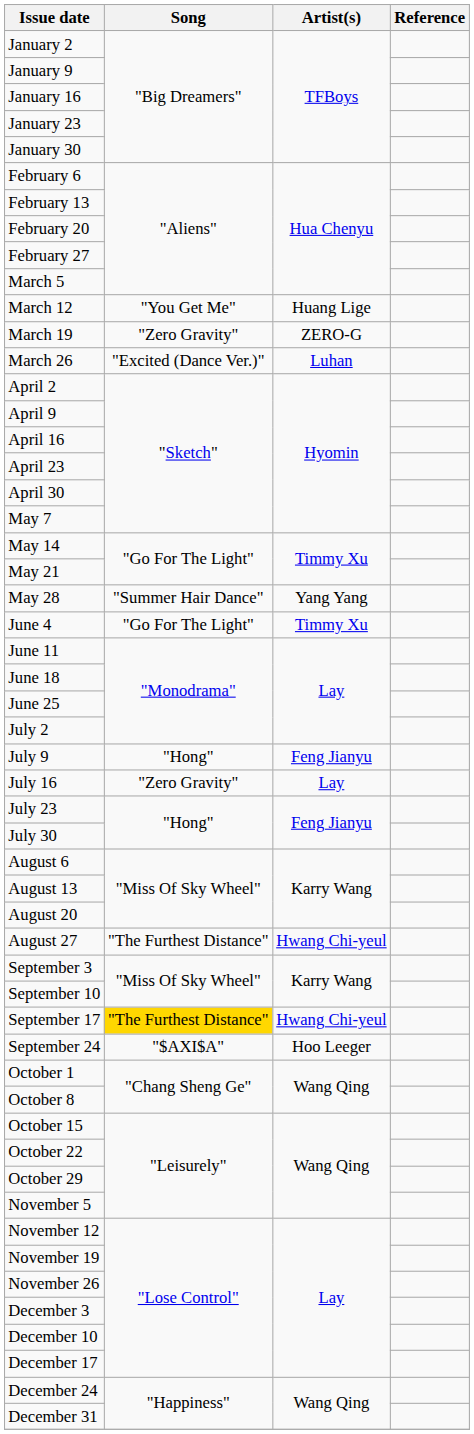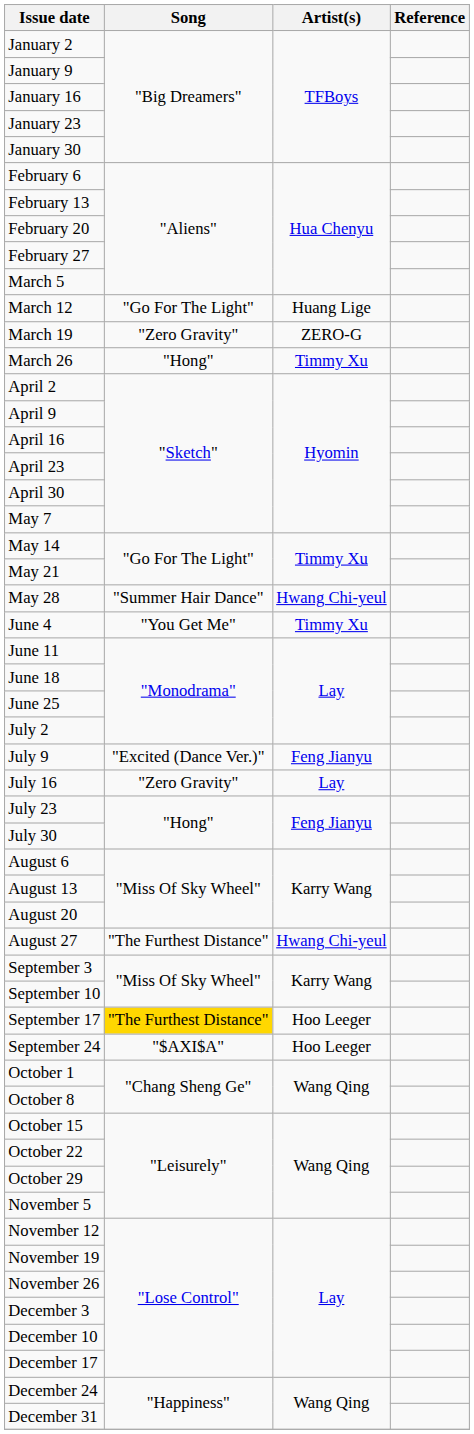 <table class="wikitable">
 <tr>
 <th align="center">Issue date</th>
 <th align="center">Song</th>
 <th align="center">Artist(s)</th>
 <th align="center">Reference</th>
 </tr>
 <tr>
 <td align="left">January 2</td>
 <td align="center" rowspan="5">"Big Dreamers"</td>
 <td align="center" rowspan="5"><a href='#'>TFBoys</a></td>
 <td align="center"></td>
 </tr>
 <tr>
 <td align="left">January 9</td>
 <td align="center"></td>
 </tr>
 <tr>
 <td align="left">January 16</td>
 <td align="center"></td>
 </tr>
 <tr>
 <td align="left">January 23</td>
 <td align="center"></td>
 </tr>
 <tr>
 <td align="left">January 30</td>
 <td align="center"></td>
 </tr>
 <tr>
 <td align="left">February 6</td>
 <td align="center" rowspan="5">"Aliens"</td>
 <td align="center" rowspan="5"><a href='#'>Hua Chenyu</a></td>
 <td align="center"></td>
 </tr>
 <tr>
 <td align="left">February 13</td>
 <td align="center"></td>
 </tr>
 <tr>
 <td align="left">February 20</td>
 <td align="center"></td>
 </tr>
 <tr>
 <td align="left">February 27</td>
 <td align="center"></td>
 </tr>
 <tr>
 <td align="left">March 5</td>
 <td align="center"></td>
 </tr>
 <tr>
 <td align="left">March 12</td>
-<td align="center">"You Get Me"</td>
+<td align="center">"Go For The Light"</td>
 <td align="center">Huang Lige</td>
 <td align="center"></td>
 </tr>
 <tr>
 <td align="left">March 19</td>
 <td align="center">"Zero Gravity"</td>
 <td align="center">ZERO-G</td>
 <td align="center"></td>
 </tr>
 <tr>
 <td align="left">March 26</td>
-<td align="center">"Excited (Dance Ver.)"</td>
-<td align="center"><a href='#'>Luhan</a></td>
+<td align="center">"Hong"</td>
+<td align="center"><a href='#'>Timmy Xu</a></td>
 <td align="center"></td>
 </tr>
 <tr>
 <td align="left">April 2</td>
 <td align="center" rowspan="6">"<a href='#'>Sketch</a>"</td>
 <td align="center" rowspan="6"><a href='#'>Hyomin</a></td>
 <td align="center"></td>
 </tr>
 <tr>
 <td align="left">April 9</td>
 <td align="center"></td>
 </tr>
 <tr>
 <td align="left">April 16</td>
 <td align="center"></td>
 </tr>
 <tr>
 <td align="left">April 23</td>
 <td align="center"></td>
 </tr>
 <tr>
 <td align="left">April 30</td>
 <td align="center"></td>
 </tr>
 <tr>
 <td align="left">May 7</td>
 <td align="center"></td>
 </tr>
 <tr>
 <td align="left">May 14</td>
 <td align="center" rowspan="2">"Go For The Light"</td>
 <td align="center" rowspan="2"><a href='#'>Timmy Xu</a></td>
 <td align="center"></td>
 </tr>
 <tr>
 <td align="left">May 21</td>
 <td align="center"></td>
 </tr>
 <tr>
 <td align="left">May 28</td>
 <td align="center">"Summer Hair Dance"</td>
-<td align="center">Yang Yang</td>
+<td><a href='#'>Hwang Chi-yeul</a></td>
 <td align="center"></td>
 </tr>
 <tr>
 <td align="left">June 4</td>
-<td align="center">"Go For The Light"</td>
+<td align="center">"You Get Me"</td>
 <td align="center"><a href='#'>Timmy Xu</a></td>
 <td align="center"></td>
 </tr>
 <tr>
 <td align="left">June 11</td>
 <td align="center" rowspan="4"><a href='#'>"Monodrama"</a></td>
 <td align="center" rowspan="4"><a href='#'>Lay</a></td>
 <td align="center"></td>
 </tr>
 <tr>
 <td align="left">June 18</td>
 <td align="center"></td>
 </tr>
 <tr>
 <td align="left">June 25</td>
 <td align="center"></td>
 </tr>
 <tr>
 <td align="left">July 2</td>
 <td align="center"></td>
 </tr>
 <tr>
 <td align="left">July 9</td>
-<td align="center">"Hong"</td>
+<td align="center">"Excited (Dance Ver.)"</td>
 <td align="center"><a href='#'>Feng Jianyu</a></td>
 <td align="center"></td>
 </tr>
 <tr>
 <td align="left">July 16</td>
 <td align="center">"Zero Gravity"</td>
 <td align="center"><a href='#'>Lay</a></td>
 <td align="center"></td>
 </tr>
 <tr>
 <td align="left">July 23</td>
 <td align="center" rowspan="2">"Hong"</td>
 <td align="center" rowspan="2"><a href='#'>Feng Jianyu</a></td>
 <td align="center"></td>
 </tr>
 <tr>
 <td align="left">July 30</td>
 <td align="center"></td>
 </tr>
 <tr>
 <td align="left">August 6</td>
 <td align="center" rowspan="3">"Miss Of Sky Wheel"</td>
 <td align="center" rowspan="3">Karry Wang</td>
 <td align="center"></td>
 </tr>
 <tr>
 <td align="left">August 13</td>
 <td align="center"></td>
 </tr>
 <tr>
 <td align="left">August 20</td>
 <td align="center"></td>
 </tr>
 <tr>
 <td align="left">August 27</td>
 <td>"The Furthest Distance"</td>
 <td><a href='#'>Hwang Chi-yeul</a></td>
 <td align="center"></td>
 </tr>
 <tr>
 <td align="left">September 3</td>
 <td align="center" rowspan="2">"Miss Of Sky Wheel"</td>
 <td align="center" rowspan="2">Karry Wang</td>
 <td align="center"></td>
 </tr>
 <tr>
 <td align="left">September 10</td>
 <td align="center"></td>
 </tr>
 <tr>
 <td align="left">September 17</td>
 <td style="background: gold;">"The Furthest Distance"</td>
-<td><a href='#'>Hwang Chi-yeul</a></td>
+<td align="center">Hoo Leeger</td>
 <td align="center"></td>
 </tr>
 <tr>
 <td align="left">September 24</td>
 <td align="center">"$AXI$A"</td>
 <td align="center">Hoo Leeger</td>
 <td align="center"></td>
 </tr>
 <tr>
 <td align="left">October 1</td>
 <td align="center" rowspan="2">"Chang Sheng Ge"</td>
 <td align="center" rowspan="2">Wang Qing</td>
 <td align="center"></td>
 </tr>
 <tr>
 <td align="left">October 8</td>
 <td align="center"></td>
 </tr>
 <tr>
 <td align="left">October 15</td>
 <td align="center" rowspan="4">"Leisurely"</td>
 <td align="center" rowspan="4">Wang Qing</td>
 <td align="center"></td>
 </tr>
 <tr>
 <td align="left">October 22</td>
 <td align="center"></td>
 </tr>
 <tr>
 <td align="left">October 29</td>
 <td align="center"></td>
 </tr>
 <tr>
 <td align="left">November 5</td>
 <td align="center"></td>
 </tr>
 <tr>
 <td align="left">November 12</td>
 <td align="center" rowspan="6"><a href='#'>"Lose Control"</a></td>
 <td align="center" rowspan="6"><a href='#'>Lay</a></td>
 <td align="center"></td>
 </tr>
 <tr>
 <td align="left">November 19</td>
 <td align="center"></td>
 </tr>
 <tr>
 <td align="left">November 26</td>
 <td align="center"></td>
 </tr>
 <tr>
 <td align="left">December 3</td>
 <td align="center"></td>
 </tr>
 <tr>
 <td align="left">December 10</td>
 <td align="center"></td>
 </tr>
 <tr>
 <td align="left">December 17</td>
 <td align="center"></td>
 </tr>
 <tr>
 <td align="left">December 24</td>
 <td align="center" rowspan="2">"Happiness"</td>
 <td align="center" rowspan="2">Wang Qing</td>
 <td align="center"></td>
 </tr>
 <tr>
 <td align="left">December 31</td>
 <td align="center"></td>
 </tr>
 <tr>
 </tr>
 </table>
